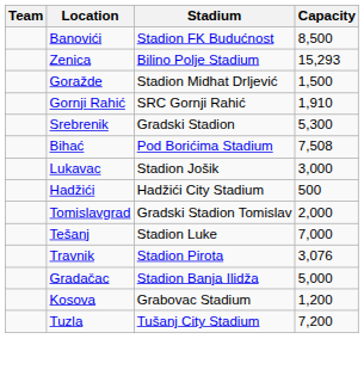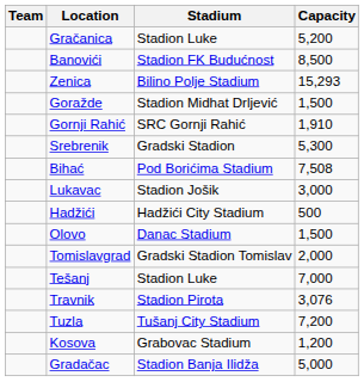 <table class="wikitable sortable">
 <tr>
 <th>Team</th>
 <th>Location</th>
 <th>Stadium</th>
 <th>Capacity</th>
+</tr>
+<tr>
+<td></td>
+<td><a href='#'>Gračanica</a></td>
+<td>Stadion Luke</td>
+<td>5,200</td>
 </tr>
 <tr>
 <td></td>
 <td><a href='#'>Banovići</a></td>
 <td><a href='#'>Stadion FK Budućnost</a></td>
 <td>8,500</td>
 </tr>
 <tr>
 <td></td>
 <td><a href='#'>Zenica</a></td>
 <td><a href='#'>Bilino Polje Stadium</a></td>
 <td>15,293</td>
 </tr>
 <tr>
 <td></td>
 <td><a href='#'>Goražde</a></td>
 <td>Stadion Midhat Drljević</td>
 <td>1,500</td>
 </tr>
 <tr>
 <td></td>
 <td><a href='#'>Gornji Rahić</a></td>
 <td>SRC Gornji Rahić</td>
 <td>1,910</td>
 </tr>
 <tr>
 <td></td>
 <td><a href='#'>Srebrenik</a></td>
 <td>Gradski Stadion</td>
 <td>5,300</td>
 </tr>
 <tr>
 <td></td>
 <td><a href='#'>Bihać</a></td>
 <td><a href='#'>Pod Borićima Stadium</a></td>
 <td>7,508</td>
 </tr>
 <tr>
 <td></td>
 <td><a href='#'>Lukavac</a></td>
 <td>Stadion Jošik</td>
 <td>3,000</td>
 </tr>
 <tr>
 <td></td>
 <td><a href='#'>Hadžići</a></td>
 <td>Hadžići City Stadium</td>
 <td>500</td>
 </tr>
 <tr>
 <td></td>
+<td><a href='#'>Olovo</a></td>
+<td><a href='#'>Danac Stadium</a></td>
+<td>1,500</td>
+</tr>
+<tr>
+<td></td>
 <td><a href='#'>Tomislavgrad</a></td>
 <td>Gradski Stadion Tomislav</td>
 <td>2,000</td>
 </tr>
 <tr>
 <td></td>
 <td><a href='#'>Tešanj</a></td>
 <td>Stadion Luke</td>
 <td>7,000</td>
 </tr>
 <tr>
 <td></td>
 <td><a href='#'>Travnik</a></td>
 <td><a href='#'>Stadion Pirota</a></td>
 <td>3,076</td>
 </tr>
 <tr>
 <td></td>
-<td><a href='#'>Gradačac</a></td>
-<td><a href='#'>Stadion Banja Ilidža</a></td>
-<td>5,000</td>
+<td><a href='#'>Tuzla</a></td>
+<td><a href='#'>Tušanj City Stadium</a></td>
+<td>7,200</td>
 </tr>
 <tr>
 <td></td>
 <td><a href='#'>Kosova</a></td>
 <td>Grabovac Stadium</td>
 <td>1,200</td>
 </tr>
 <tr>
 <td></td>
-<td><a href='#'>Tuzla</a></td>
-<td><a href='#'>Tušanj City Stadium</a></td>
-<td>7,200</td>
+<td><a href='#'>Gradačac</a></td>
+<td><a href='#'>Stadion Banja Ilidža</a></td>
+<td>5,000</td>
 </tr>
 </table>
